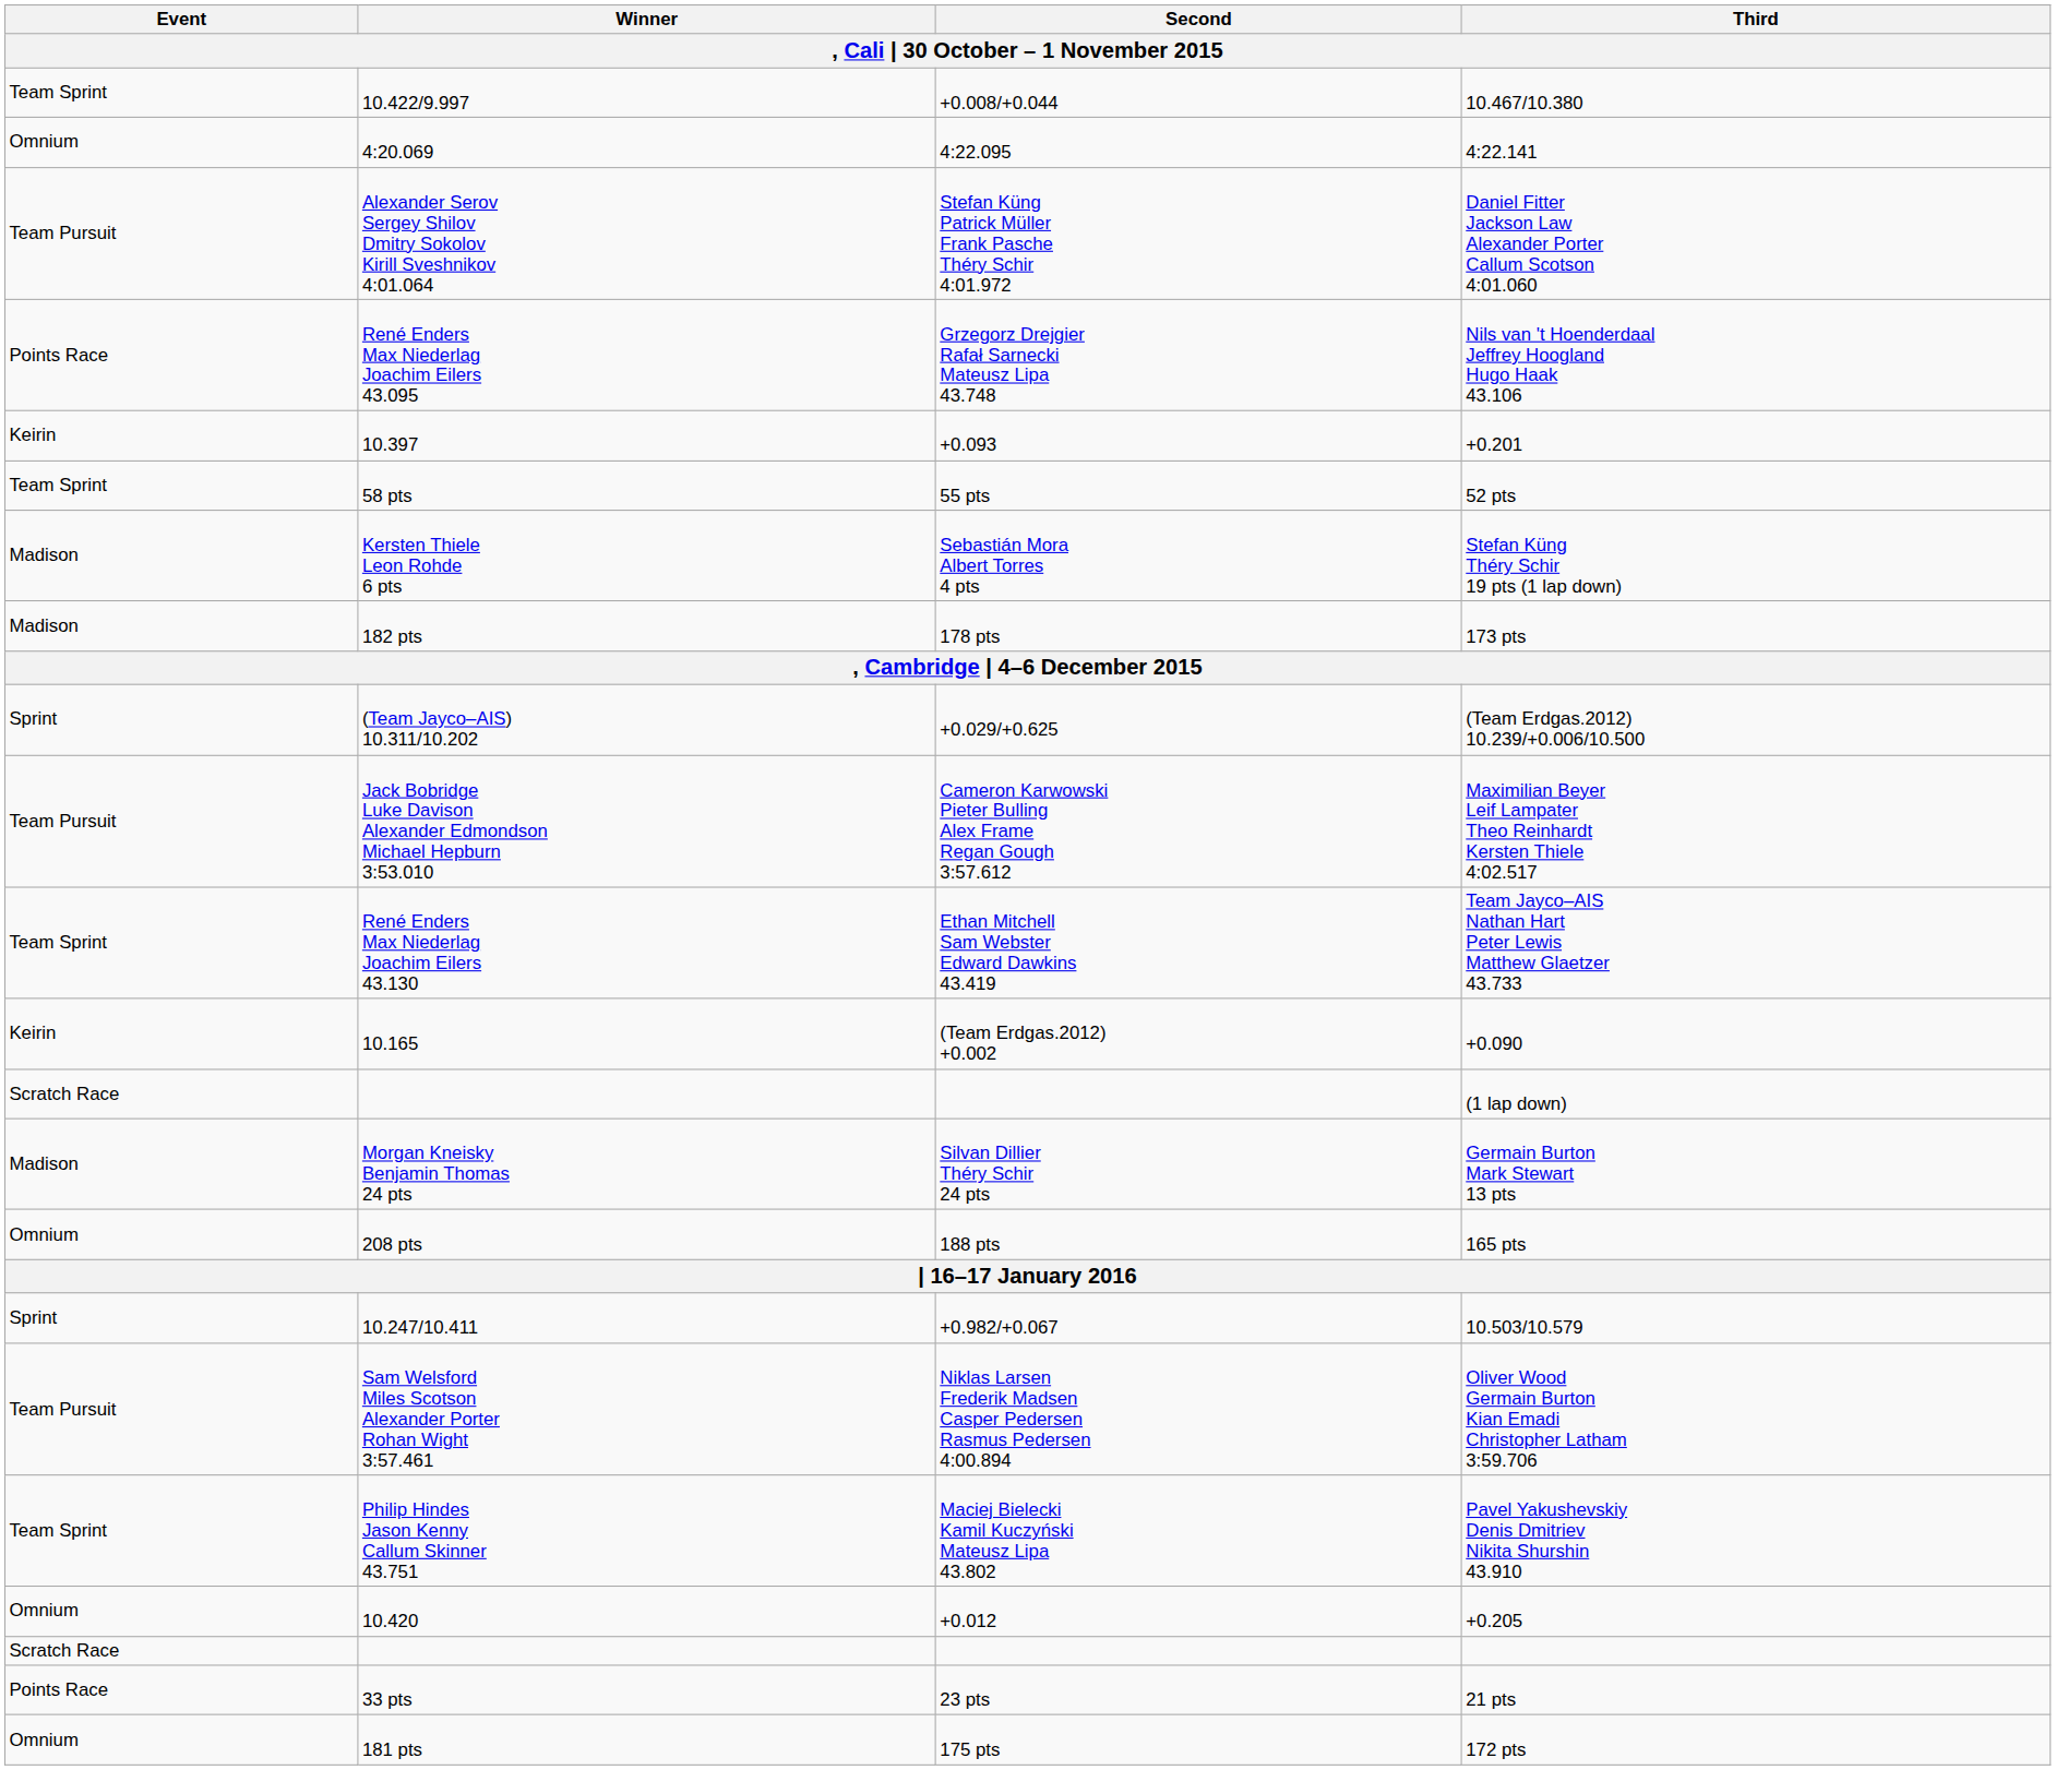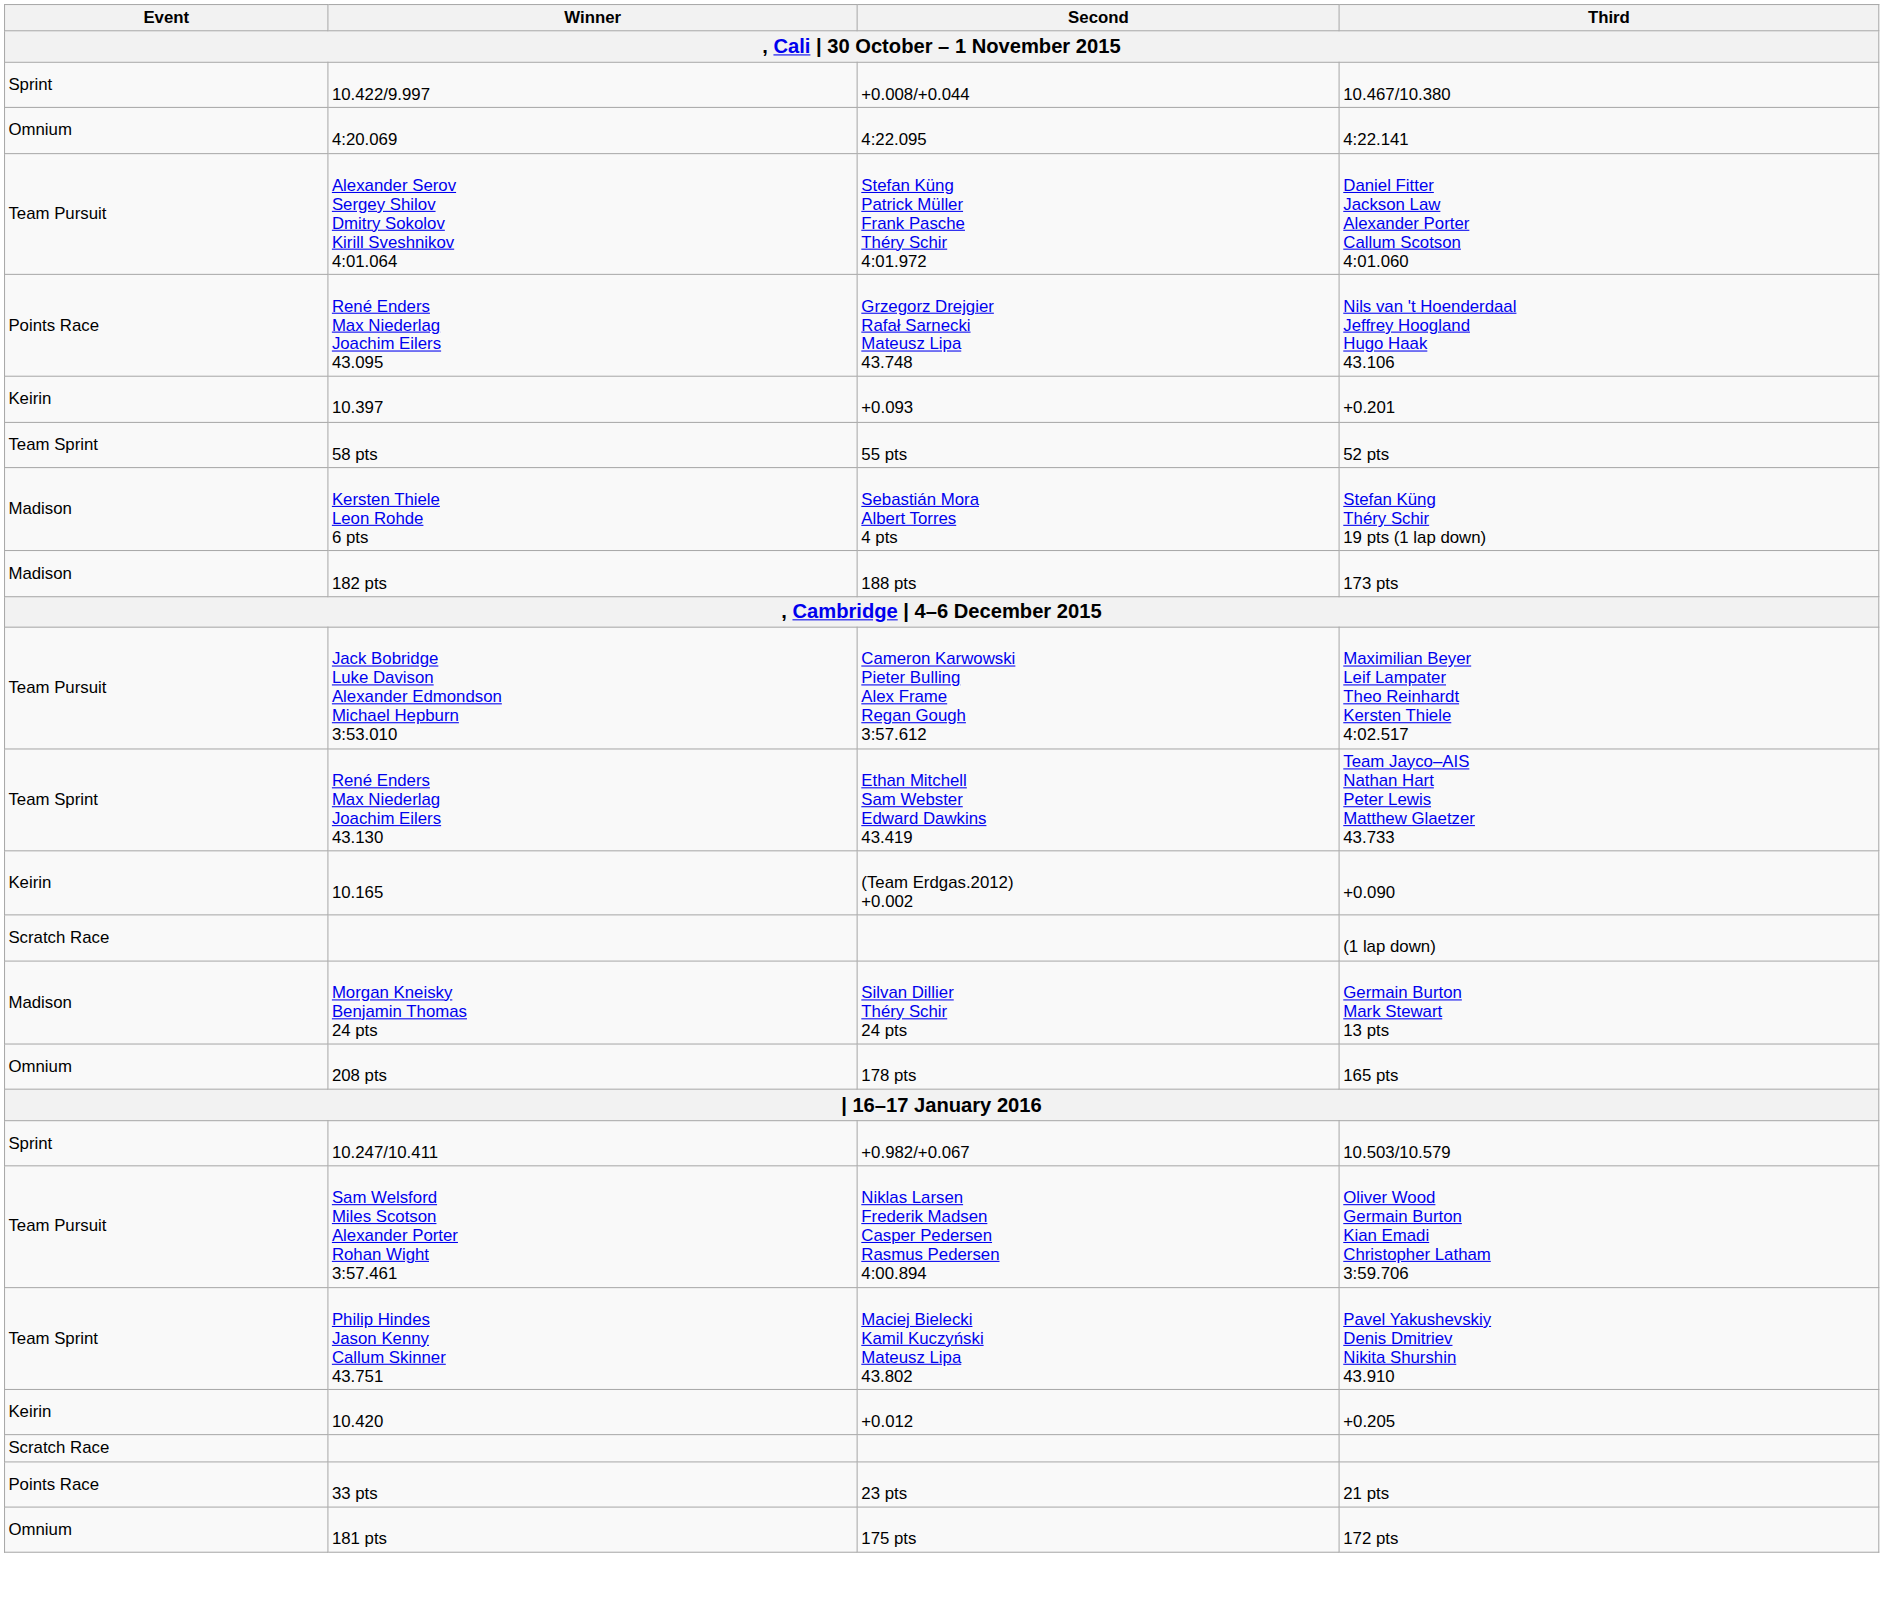 <table class="wikitable"  style="width:90%;">
 <tr>
 <th>Event</th>
 <th>Winner</th>
 <th>Second</th>
 <th>Third</th>
 </tr>
 <tr>
 <th colspan=4><big>, <a href='#'>Cali</a> | 30 October – 1 November 2015</big></th>
 </tr>
 <tr>
-<td>Team Sprint<br><em><small></small></em></td>
+<td>Sprint<br><em><small></small></em></td>
 <td><br>10.422/9.997</td>
 <td><br>+0.008/+0.044</td>
 <td><br>10.467/10.380</td>
 </tr>
 <tr>
 <td>Omnium<br><em><small></small></em></td>
 <td><br>4:20.069</td>
 <td><br>4:22.095</td>
 <td><br>4:22.141</td>
 </tr>
 <tr>
 <td>Team Pursuit<br><em><small></small></em></td>
 <td><br><a href='#'>Alexander Serov</a><br><a href='#'>Sergey Shilov</a><br><a href='#'>Dmitry Sokolov</a><br><a href='#'>Kirill Sveshnikov</a><br>4:01.064</td>
 <td><br><a href='#'>Stefan Küng</a><br><a href='#'>Patrick Müller</a><br><a href='#'>Frank Pasche</a><br><a href='#'>Théry Schir</a><br>4:01.972</td>
 <td><br><a href='#'>Daniel Fitter</a><br><a href='#'>Jackson Law</a><br><a href='#'>Alexander Porter</a><br><a href='#'>Callum Scotson</a><br>4:01.060</td>
 </tr>
 <tr>
 <td>Points Race<br><em><small></small></em></td>
 <td><br><a href='#'>René Enders</a><br><a href='#'>Max Niederlag</a><br><a href='#'>Joachim Eilers</a><br>43.095</td>
 <td><br><a href='#'>Grzegorz Drejgier</a><br><a href='#'>Rafał Sarnecki</a><br><a href='#'>Mateusz Lipa</a><br>43.748</td>
 <td><br><a href='#'>Nils van 't Hoenderdaal</a><br><a href='#'>Jeffrey Hoogland</a><br><a href='#'>Hugo Haak</a><br>43.106</td>
 </tr>
 <tr>
 <td>Keirin<br><em><small></small></em></td>
 <td><br>10.397</td>
 <td><br>+0.093</td>
 <td><br>+0.201</td>
 </tr>
 <tr>
 <td>Team Sprint<br><em><small></small></em></td>
 <td><br>58 pts</td>
 <td><br>55 pts</td>
 <td><br>52 pts</td>
 </tr>
 <tr>
 <td>Madison<br><em><small></small></em></td>
 <td><br><a href='#'>Kersten Thiele</a><br><a href='#'>Leon Rohde</a><br>6 pts</td>
 <td><br><a href='#'>Sebastián Mora</a><br><a href='#'>Albert Torres</a><br>4 pts</td>
 <td><br><a href='#'>Stefan Küng</a><br><a href='#'>Théry Schir</a><br>19 pts (1 lap down)</td>
 </tr>
 <tr>
 <td>Madison<br><em><small></small></em></td>
 <td><br>182 pts</td>
-<td><br>178 pts</td>
+<td><br>188 pts</td>
 <td><br>173 pts</td>
 </tr>
 <tr>
 <th colspan=4><big>, <a href='#'>Cambridge</a> | 4–6 December 2015</big></th>
-</tr>
-<tr>
-<td>Sprint<br><em><small></small></em></td>
-<td><br>(<a href='#'>Team Jayco–AIS</a>)<br>10.311/10.202</td>
-<td><br>+0.029/+0.625</td>
-<td><br>(Team Erdgas.2012)<br>10.239/+0.006/10.500</td>
 </tr>
 <tr>
 <td>Team Pursuit<br><em><small></small></em></td>
 <td><br><a href='#'>Jack Bobridge</a><br><a href='#'>Luke Davison</a><br><a href='#'>Alexander Edmondson</a><br><a href='#'>Michael Hepburn</a><br>3:53.010</td>
 <td><br><a href='#'>Cameron Karwowski</a><br><a href='#'>Pieter Bulling</a><br><a href='#'>Alex Frame</a><br><a href='#'>Regan Gough</a><br>3:57.612</td>
 <td><br><a href='#'>Maximilian Beyer</a><br><a href='#'>Leif Lampater</a><br><a href='#'>Theo Reinhardt</a><br><a href='#'>Kersten Thiele</a><br>4:02.517</td>
 </tr>
 <tr>
 <td>Team Sprint<br><em><small></small></em></td>
 <td><br><a href='#'>René Enders</a><br><a href='#'>Max Niederlag</a><br><a href='#'>Joachim Eilers</a><br>43.130</td>
 <td><br><a href='#'>Ethan Mitchell</a><br><a href='#'>Sam Webster</a><br><a href='#'>Edward Dawkins</a><br>43.419</td>
 <td><a href='#'>Team Jayco–AIS</a><br><a href='#'>Nathan Hart</a><br><a href='#'>Peter Lewis</a><br><a href='#'>Matthew Glaetzer</a><br>43.733</td>
 </tr>
 <tr>
 <td>Keirin<br><em><small></small></em></td>
 <td><br>10.165</td>
 <td><br>(Team Erdgas.2012)<br>+0.002</td>
 <td><br>+0.090</td>
 </tr>
 <tr>
 <td>Scratch Race<br><em><small></small></em></td>
 <td></td>
 <td></td>
 <td><br>(1 lap down)</td>
 </tr>
 <tr>
 <td>Madison<br><em><small></small></em></td>
 <td><br><a href='#'>Morgan Kneisky</a><br><a href='#'>Benjamin Thomas</a><br>24 pts</td>
 <td><br><a href='#'>Silvan Dillier</a><br><a href='#'>Théry Schir</a><br>24 pts</td>
 <td><br><a href='#'>Germain Burton</a><br><a href='#'>Mark Stewart</a><br>13 pts</td>
 </tr>
 <tr>
 <td>Omnium<br><em><small></small></em></td>
 <td><br>208 pts</td>
-<td><br>188 pts</td>
+<td><br>178 pts</td>
 <td><br>165 pts</td>
 </tr>
 <tr>
 <th colspan=4><big> | 16–17 January 2016</big></th>
 </tr>
 <tr>
 <td>Sprint<br><em><small></small></em></td>
 <td><br>10.247/10.411</td>
 <td><br>+0.982/+0.067</td>
 <td><br>10.503/10.579</td>
 </tr>
 <tr>
 <td>Team Pursuit<br><em><small></small></em></td>
 <td><br><a href='#'>Sam Welsford</a><br><a href='#'>Miles Scotson</a><br><a href='#'>Alexander Porter</a><br><a href='#'>Rohan Wight</a><br>3:57.461</td>
 <td><br><a href='#'>Niklas Larsen</a><br><a href='#'>Frederik Madsen</a><br><a href='#'>Casper Pedersen</a><br><a href='#'>Rasmus Pedersen</a><br>4:00.894</td>
 <td><br><a href='#'>Oliver Wood</a><br><a href='#'>Germain Burton</a><br><a href='#'>Kian Emadi</a><br><a href='#'>Christopher Latham</a><br>3:59.706</td>
 </tr>
 <tr>
 <td>Team Sprint<br><em><small></small></em></td>
 <td><br><a href='#'>Philip Hindes</a><br><a href='#'>Jason Kenny</a><br><a href='#'>Callum Skinner</a><br>43.751</td>
 <td><br><a href='#'>Maciej Bielecki</a><br><a href='#'>Kamil Kuczyński</a><br><a href='#'>Mateusz Lipa</a><br>43.802</td>
 <td><br><a href='#'>Pavel Yakushevskiy</a><br><a href='#'>Denis Dmitriev</a><br><a href='#'>Nikita Shurshin</a><br>43.910</td>
 </tr>
 <tr>
-<td>Omnium<br><em><small></small></em></td>
+<td>Keirin<br><em><small></small></em></td>
 <td><br>10.420</td>
 <td><br>+0.012</td>
 <td><br>+0.205</td>
 </tr>
 <tr>
 <td>Scratch Race<br><em><small></small></em></td>
 <td></td>
 <td></td>
 <td></td>
 </tr>
 <tr>
 <td>Points Race<br><em><small></small></em></td>
 <td><br>33 pts</td>
 <td><br>23 pts</td>
 <td><br>21 pts</td>
 </tr>
 <tr>
 <td>Omnium<br><em><small></small></em></td>
 <td><br>181 pts</td>
 <td><br>175 pts</td>
 <td><br>172 pts</td>
 </tr>
 </table>
